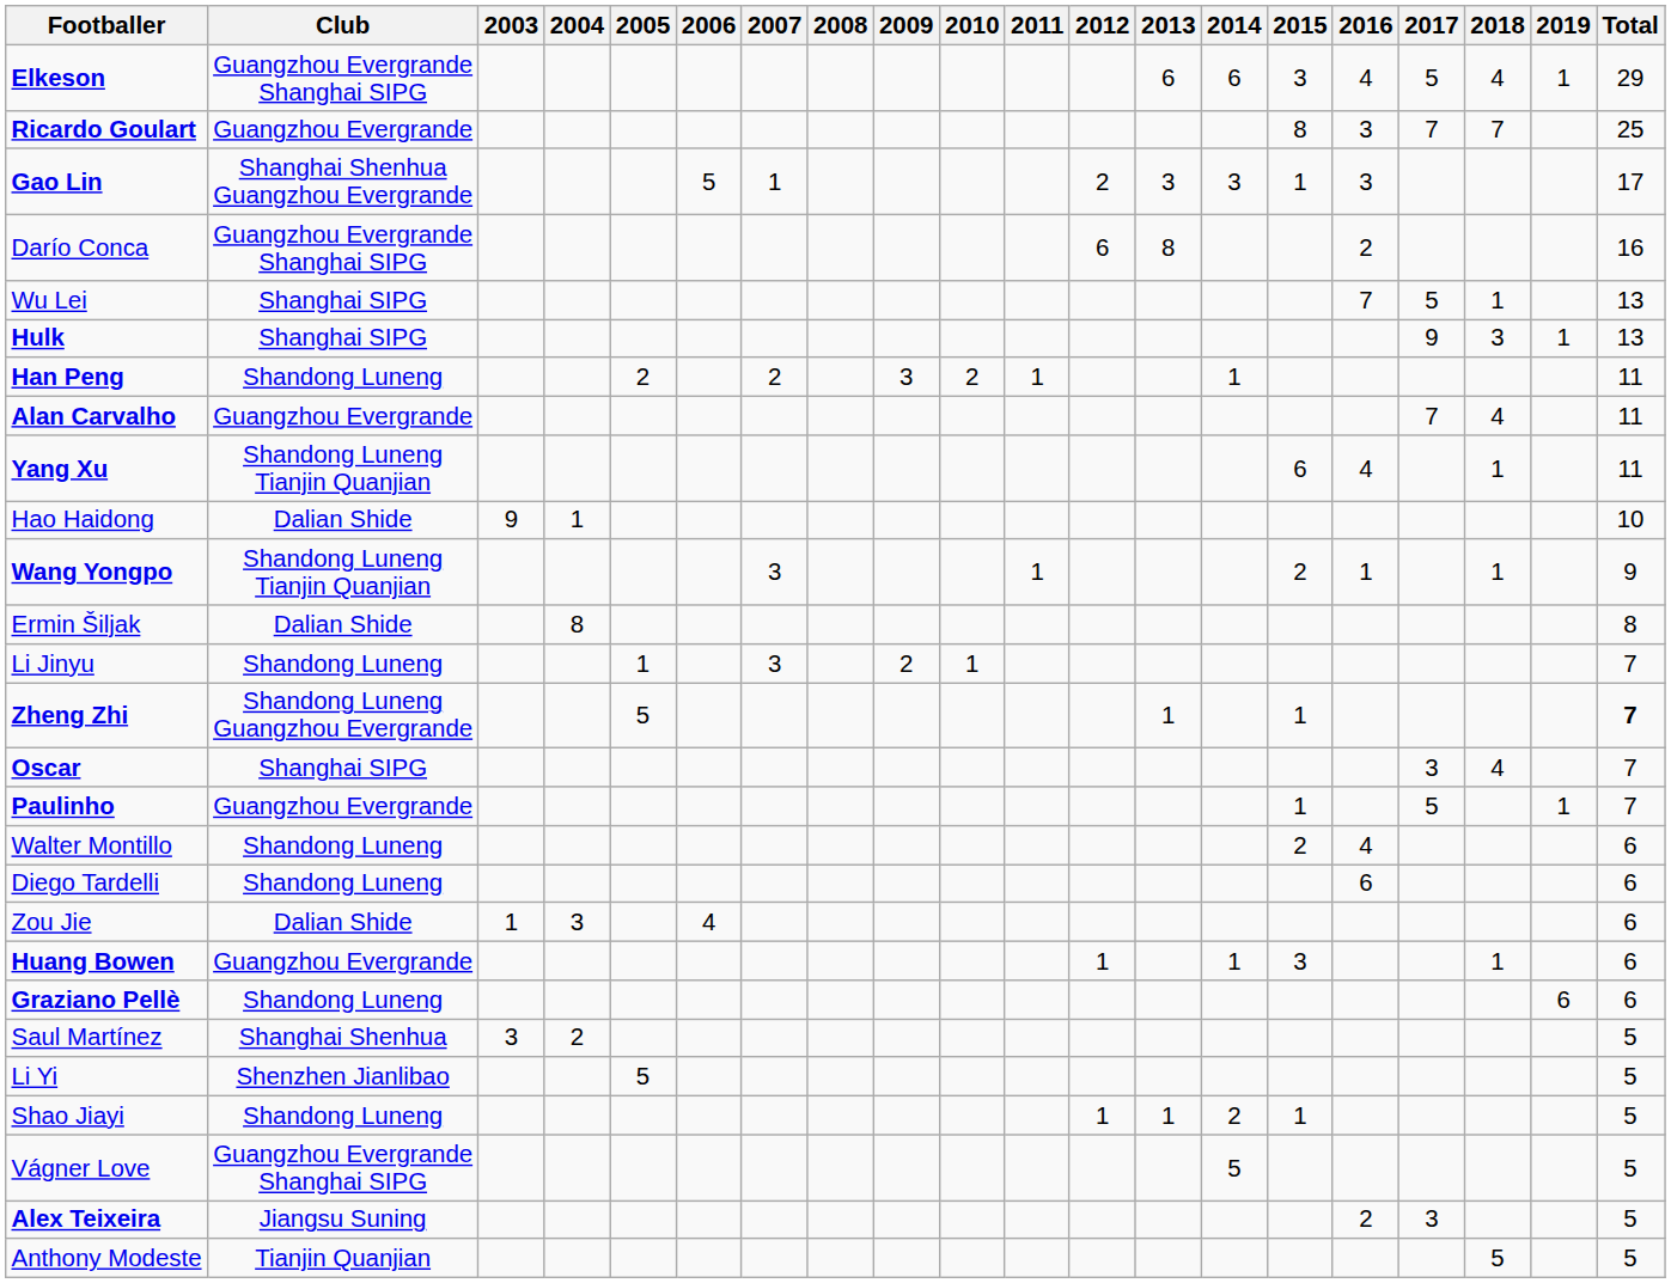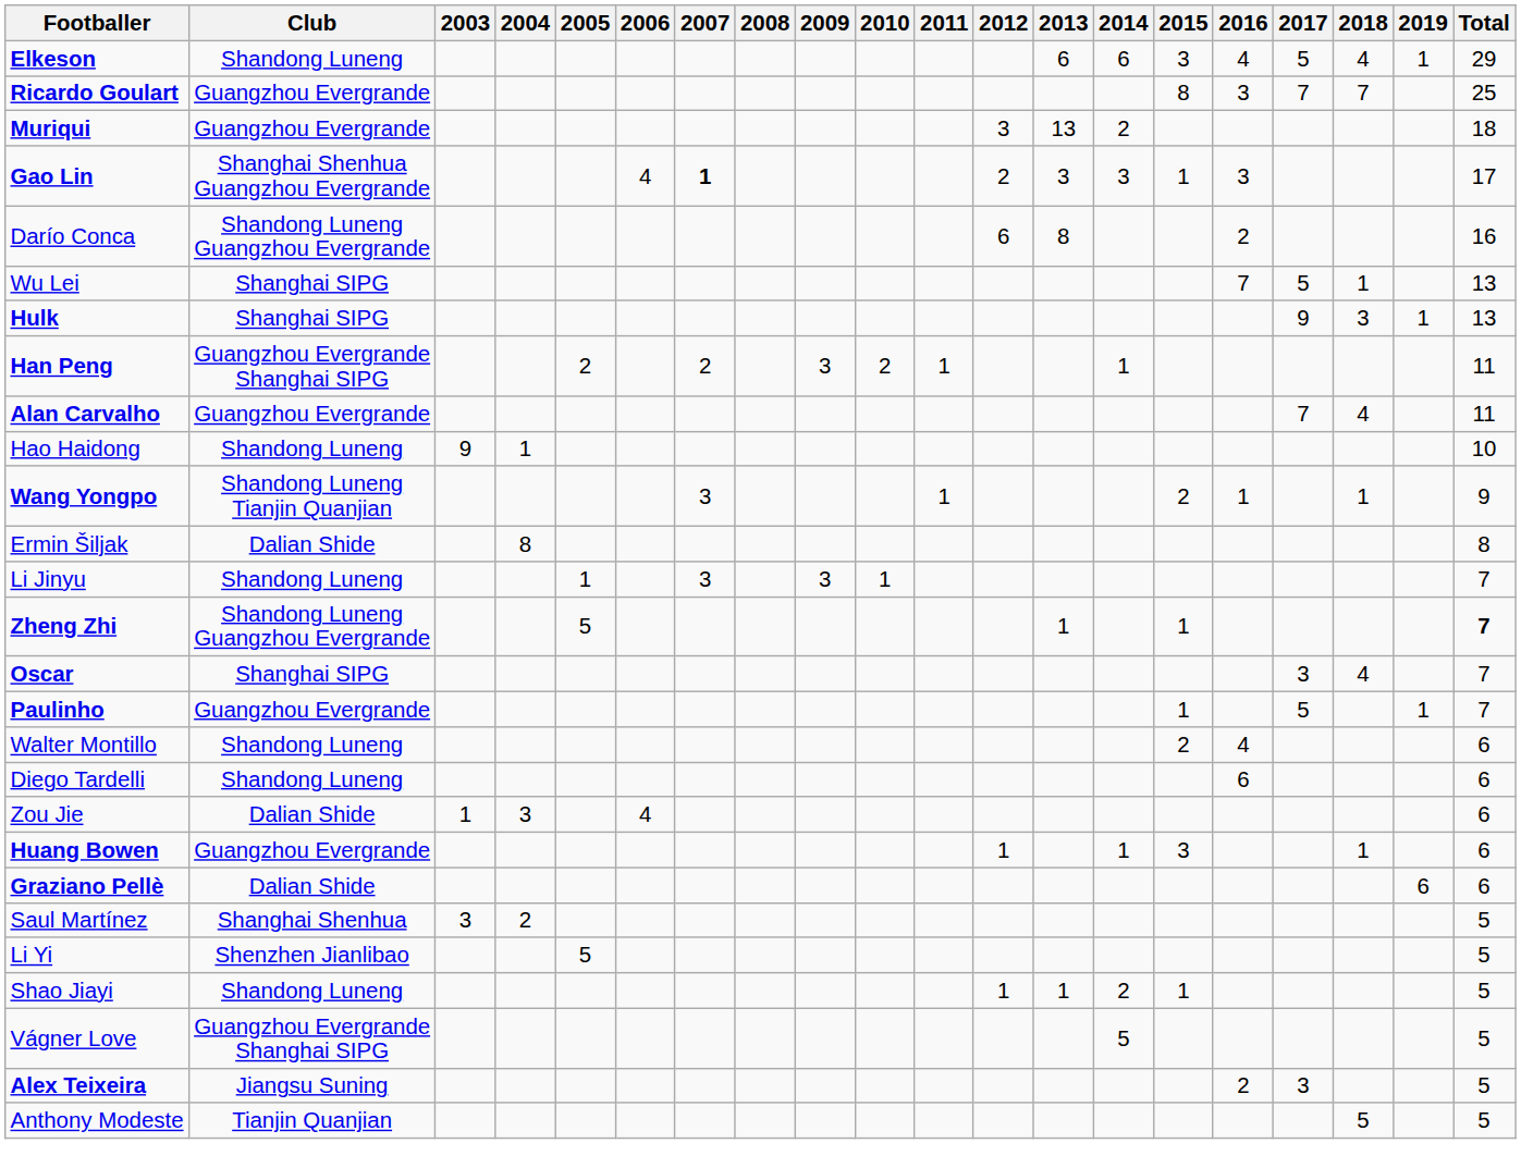 <table class="wikitable" style="text-align: center; font-size: 90%">
 <tr>
 <th><strong>Footballer</strong></th>
 <th><strong>Club</strong></th>
 <th><strong>2003</strong></th>
 <th><strong>2004</strong></th>
 <th><strong>2005</strong></th>
 <th><strong>2006</strong></th>
 <th><strong>2007</strong></th>
 <th><strong>2008</strong></th>
 <th><strong>2009</strong></th>
 <th><strong>2010</strong></th>
 <th><strong>2011</strong></th>
 <th><strong>2012</strong></th>
 <th><strong>2013</strong></th>
 <th><strong>2014</strong></th>
 <th><strong>2015</strong></th>
 <th><strong>2016</strong></th>
 <th><strong>2017</strong></th>
 <th><strong>2018</strong></th>
 <th><strong>2019</strong></th>
 <th><strong>Total</strong></th>
 </tr>
 <tr>
 <td align=left> <strong><a href='#'>Elkeson</a></strong></td>
-<td><a href='#'>Guangzhou Evergrande</a> <br> <a href='#'>Shanghai SIPG</a></td>
+<td><a href='#'>Shandong Luneng</a></td>
 <td></td>
 <td></td>
 <td></td>
 <td></td>
 <td></td>
 <td></td>
 <td></td>
 <td></td>
 <td></td>
 <td></td>
 <td>6</td>
 <td>6</td>
 <td>3</td>
 <td>4</td>
 <td>5</td>
 <td>4</td>
 <td>1</td>
 <td> 29</td>
 </tr>
 <tr>
 <td align=left> <strong><a href='#'>Ricardo Goulart</a></strong></td>
 <td><a href='#'>Guangzhou Evergrande</a></td>
 <td></td>
 <td></td>
 <td></td>
 <td></td>
 <td></td>
 <td></td>
 <td></td>
 <td></td>
 <td></td>
 <td></td>
 <td></td>
 <td></td>
 <td>8</td>
 <td>3</td>
 <td>7</td>
 <td>7</td>
 <td></td>
 <td> 25</td>
 </tr>
 <tr>
+<td align=left> <strong><a href='#'>Muriqui</a></strong></td>
+<td><a href='#'>Guangzhou Evergrande</a></td>
+<td></td>
+<td></td>
+<td></td>
+<td></td>
+<td></td>
+<td></td>
+<td></td>
+<td></td>
+<td></td>
+<td>3</td>
+<td>13</td>
+<td>2</td>
+<td></td>
+<td></td>
+<td></td>
+<td></td>
+<td></td>
+<td> 18</td>
+</tr>
+<tr>
 <td align=left> <strong><a href='#'>Gao Lin</a></strong></td>
 <td><a href='#'>Shanghai Shenhua</a> <br> <a href='#'>Guangzhou Evergrande</a></td>
 <td></td>
 <td></td>
 <td></td>
-<td>5</td>
-<td>1</td>
+<td>4</td>
+<td><strong>1</strong></td>
 <td></td>
 <td></td>
 <td></td>
 <td></td>
 <td>2</td>
 <td>3</td>
 <td>3</td>
 <td>1</td>
 <td>3</td>
 <td></td>
 <td></td>
 <td></td>
 <td> 17</td>
 </tr>
 <tr>
 <td align=left> <a href='#'>Darío Conca</a></td>
-<td><a href='#'>Guangzhou Evergrande</a> <br> <a href='#'>Shanghai SIPG</a></td>
+<td><a href='#'>Shandong Luneng</a><br> <a href='#'>Guangzhou Evergrande</a></td>
 <td></td>
 <td></td>
 <td></td>
 <td></td>
 <td></td>
 <td></td>
 <td></td>
 <td></td>
 <td></td>
 <td>6</td>
 <td>8</td>
 <td></td>
 <td></td>
 <td>2</td>
 <td></td>
 <td></td>
 <td></td>
 <td> 16</td>
 </tr>
 <tr>
 <td align=left> <a href='#'>Wu Lei</a></td>
 <td><a href='#'>Shanghai SIPG</a></td>
 <td></td>
 <td></td>
 <td></td>
 <td></td>
 <td></td>
 <td></td>
 <td></td>
 <td></td>
 <td></td>
 <td></td>
 <td></td>
 <td></td>
 <td></td>
 <td>7</td>
 <td>5</td>
 <td>1</td>
 <td></td>
 <td> 13</td>
 </tr>
 <tr>
 <td align=left> <strong><a href='#'>Hulk</a></strong></td>
 <td><a href='#'>Shanghai SIPG</a></td>
 <td></td>
 <td></td>
 <td></td>
 <td></td>
 <td></td>
 <td></td>
 <td></td>
 <td></td>
 <td></td>
 <td></td>
 <td></td>
 <td></td>
 <td></td>
 <td></td>
 <td>9</td>
 <td>3</td>
 <td>1</td>
 <td> 13</td>
 </tr>
 <tr>
 <td align=left> <strong><a href='#'>Han Peng</a></strong></td>
-<td><a href='#'>Shandong Luneng</a></td>
+<td><a href='#'>Guangzhou Evergrande</a> <br> <a href='#'>Shanghai SIPG</a></td>
 <td></td>
 <td></td>
 <td>2</td>
 <td></td>
 <td>2</td>
 <td></td>
 <td>3</td>
 <td>2</td>
 <td>1</td>
 <td></td>
 <td></td>
 <td>1</td>
 <td></td>
 <td></td>
 <td></td>
 <td></td>
 <td></td>
 <td> 11</td>
 </tr>
 <tr>
 <td align=left> <strong><a href='#'>Alan Carvalho</a></strong></td>
 <td><a href='#'>Guangzhou Evergrande</a></td>
 <td></td>
 <td></td>
 <td></td>
 <td></td>
 <td></td>
 <td></td>
 <td></td>
 <td></td>
 <td></td>
 <td></td>
 <td></td>
 <td></td>
 <td></td>
 <td></td>
 <td>7</td>
 <td>4</td>
 <td></td>
 <td> 11</td>
 </tr>
 <tr>
-<td align=left> <strong><a href='#'>Yang Xu</a></strong></td>
-<td><a href='#'>Shandong Luneng</a><br> <a href='#'>Tianjin Quanjian</a></td>
-<td></td>
-<td></td>
-<td></td>
-<td></td>
-<td></td>
-<td></td>
-<td></td>
-<td></td>
-<td></td>
-<td></td>
-<td></td>
-<td></td>
-<td>6</td>
-<td>4</td>
-<td></td>
-<td>1</td>
-<td></td>
-<td> 11</td>
-</tr>
-<tr>
 <td align=left> <a href='#'>Hao Haidong</a></td>
-<td><a href='#'>Dalian Shide</a></td>
+<td><a href='#'>Shandong Luneng</a></td>
 <td>9</td>
 <td>1</td>
 <td></td>
 <td></td>
 <td></td>
 <td></td>
 <td></td>
 <td></td>
 <td></td>
 <td></td>
 <td></td>
 <td></td>
 <td></td>
 <td></td>
 <td></td>
 <td></td>
 <td></td>
 <td> 10</td>
 </tr>
 <tr>
 <td align=left> <strong><a href='#'>Wang Yongpo</a></strong></td>
 <td><a href='#'>Shandong Luneng</a><br> <a href='#'>Tianjin Quanjian</a></td>
 <td></td>
 <td></td>
 <td></td>
 <td></td>
 <td>3</td>
 <td></td>
 <td></td>
 <td></td>
 <td>1</td>
 <td></td>
 <td></td>
 <td></td>
 <td>2</td>
 <td>1</td>
 <td></td>
 <td>1</td>
 <td></td>
 <td> 9</td>
 </tr>
 <tr>
 <td align=left> <a href='#'>Ermin Šiljak</a></td>
 <td><a href='#'>Dalian Shide</a></td>
 <td></td>
 <td>8</td>
 <td></td>
 <td></td>
 <td></td>
 <td></td>
 <td></td>
 <td></td>
 <td></td>
 <td></td>
 <td></td>
 <td></td>
 <td></td>
 <td></td>
 <td></td>
 <td></td>
 <td></td>
 <td> 8</td>
 </tr>
 <tr>
 <td align=left> <a href='#'>Li Jinyu</a></td>
 <td><a href='#'>Shandong Luneng</a></td>
 <td></td>
 <td></td>
 <td>1</td>
 <td></td>
 <td>3</td>
 <td></td>
-<td>2</td>
+<td>3</td>
 <td>1</td>
 <td></td>
 <td></td>
 <td></td>
 <td></td>
 <td></td>
 <td></td>
 <td></td>
 <td></td>
 <td></td>
 <td> 7</td>
 </tr>
 <tr>
 <td align=left> <strong><a href='#'>Zheng Zhi</a></strong></td>
 <td><a href='#'>Shandong Luneng</a><br> <a href='#'>Guangzhou Evergrande</a></td>
 <td></td>
 <td></td>
 <td>5</td>
 <td></td>
 <td></td>
 <td></td>
 <td></td>
 <td></td>
 <td></td>
 <td></td>
 <td>1</td>
 <td></td>
 <td>1</td>
 <td></td>
 <td></td>
 <td></td>
 <td></td>
 <td><strong> 7</strong></td>
 </tr>
 <tr>
 <td align=left> <strong><a href='#'>Oscar</a></strong></td>
 <td><a href='#'>Shanghai SIPG</a></td>
 <td></td>
 <td></td>
 <td></td>
 <td></td>
 <td></td>
 <td></td>
 <td></td>
 <td></td>
 <td></td>
 <td></td>
 <td></td>
 <td></td>
 <td></td>
 <td></td>
 <td>3</td>
 <td>4</td>
 <td></td>
 <td> 7</td>
 </tr>
 <tr>
 <td align=left> <strong><a href='#'>Paulinho</a></strong></td>
 <td><a href='#'>Guangzhou Evergrande</a></td>
 <td></td>
 <td></td>
 <td></td>
 <td></td>
 <td></td>
 <td></td>
 <td></td>
 <td></td>
 <td></td>
 <td></td>
 <td></td>
 <td></td>
 <td>1</td>
 <td></td>
 <td>5</td>
 <td></td>
 <td>1</td>
 <td> 7</td>
 </tr>
 <tr>
 <td align=left> <a href='#'>Walter Montillo</a></td>
 <td><a href='#'>Shandong Luneng</a></td>
 <td></td>
 <td></td>
 <td></td>
 <td></td>
 <td></td>
 <td></td>
 <td></td>
 <td></td>
 <td></td>
 <td></td>
 <td></td>
 <td></td>
 <td>2</td>
 <td>4</td>
 <td></td>
 <td></td>
 <td></td>
 <td> 6</td>
 </tr>
 <tr>
 <td align=left> <a href='#'>Diego Tardelli</a></td>
 <td><a href='#'>Shandong Luneng</a></td>
 <td></td>
 <td></td>
 <td></td>
 <td></td>
 <td></td>
 <td></td>
 <td></td>
 <td></td>
 <td></td>
 <td></td>
 <td></td>
 <td></td>
 <td></td>
 <td>6</td>
 <td></td>
 <td></td>
 <td></td>
 <td> 6</td>
 </tr>
 <tr>
 <td align=left> <a href='#'>Zou Jie</a></td>
 <td><a href='#'>Dalian Shide</a></td>
 <td>1</td>
 <td>3</td>
 <td></td>
 <td>4</td>
 <td></td>
 <td></td>
 <td></td>
 <td></td>
 <td></td>
 <td></td>
 <td></td>
 <td></td>
 <td></td>
 <td></td>
 <td></td>
 <td></td>
 <td></td>
 <td> 6</td>
 </tr>
 <tr>
 <td align=left> <strong><a href='#'>Huang Bowen</a></strong></td>
 <td><a href='#'>Guangzhou Evergrande</a></td>
 <td></td>
 <td></td>
 <td></td>
 <td></td>
 <td></td>
 <td></td>
 <td></td>
 <td></td>
 <td></td>
 <td>1</td>
 <td></td>
 <td>1</td>
 <td>3</td>
 <td></td>
 <td></td>
 <td>1</td>
 <td></td>
 <td> 6</td>
 </tr>
 <tr>
 <td align=left> <strong><a href='#'>Graziano Pellè</a></strong></td>
-<td><a href='#'>Shandong Luneng</a></td>
+<td><a href='#'>Dalian Shide</a></td>
 <td></td>
 <td></td>
 <td></td>
 <td></td>
 <td></td>
 <td></td>
 <td></td>
 <td></td>
 <td></td>
 <td></td>
 <td></td>
 <td></td>
 <td></td>
 <td></td>
 <td></td>
 <td></td>
 <td>6</td>
 <td> 6</td>
 </tr>
 <tr>
 <td align=left> <a href='#'>Saul Martínez</a></td>
 <td><a href='#'>Shanghai Shenhua</a></td>
 <td>3</td>
 <td>2</td>
 <td></td>
 <td></td>
 <td></td>
 <td></td>
 <td></td>
 <td></td>
 <td></td>
 <td></td>
 <td></td>
 <td></td>
 <td></td>
 <td></td>
 <td></td>
 <td></td>
 <td></td>
 <td> 5</td>
 </tr>
 <tr>
 <td align=left> <a href='#'>Li Yi</a></td>
 <td><a href='#'>Shenzhen Jianlibao</a></td>
 <td></td>
 <td></td>
 <td>5</td>
 <td></td>
 <td></td>
 <td></td>
 <td></td>
 <td></td>
 <td></td>
 <td></td>
 <td></td>
 <td></td>
 <td></td>
 <td></td>
 <td></td>
 <td></td>
 <td></td>
 <td> 5</td>
 </tr>
 <tr>
 <td align=left> <a href='#'>Shao Jiayi</a></td>
 <td><a href='#'>Shandong Luneng</a></td>
 <td></td>
 <td></td>
 <td></td>
 <td></td>
 <td></td>
 <td></td>
 <td></td>
 <td></td>
 <td></td>
 <td>1</td>
 <td>1</td>
 <td>2</td>
 <td>1</td>
 <td></td>
 <td></td>
 <td></td>
 <td></td>
 <td> 5</td>
 </tr>
 <tr>
 <td align=left> <a href='#'>Vágner Love</a></td>
 <td><a href='#'>Guangzhou Evergrande</a> <br> <a href='#'>Shanghai SIPG</a></td>
 <td></td>
 <td></td>
 <td></td>
 <td></td>
 <td></td>
 <td></td>
 <td></td>
 <td></td>
 <td></td>
 <td></td>
 <td></td>
 <td>5</td>
 <td></td>
 <td></td>
 <td></td>
 <td></td>
 <td></td>
 <td> 5</td>
 </tr>
 <tr>
 <td align=left> <strong><a href='#'>Alex Teixeira</a></strong></td>
 <td><a href='#'>Jiangsu Suning</a></td>
 <td></td>
 <td></td>
 <td></td>
 <td></td>
 <td></td>
 <td></td>
 <td></td>
 <td></td>
 <td></td>
 <td></td>
 <td></td>
 <td></td>
 <td></td>
 <td>2</td>
 <td>3</td>
 <td></td>
 <td></td>
 <td> 5</td>
 </tr>
 <tr>
 <td align=left> <a href='#'>Anthony Modeste</a></td>
 <td><a href='#'>Tianjin Quanjian</a></td>
 <td></td>
 <td></td>
 <td></td>
 <td></td>
 <td></td>
 <td></td>
 <td></td>
 <td></td>
 <td></td>
 <td></td>
 <td></td>
 <td></td>
 <td></td>
 <td></td>
 <td></td>
 <td>5</td>
 <td></td>
 <td> 5</td>
 </tr>
 </table>
